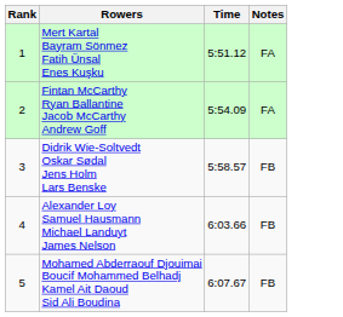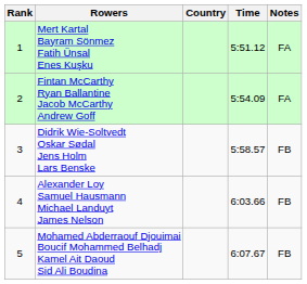 <table class="wikitable" style="text-align:center">
 <tr>
 <th>Rank</th>
 <th>Rowers</th>
+<th>Country</th>
 <th>Time</th>
 <th>Notes</th>
 </tr>
 <tr bgcolor=ccffcc>
 <td>1</td>
 <td align="left"><a href='#'>Mert Kartal</a><br><a href='#'>Bayram Sönmez</a><br><a href='#'>Fatih Ünsal</a><br><a href='#'>Enes Kuşku</a></td>
+<td align="left"></td>
 <td>5:51.12</td>
 <td>FA</td>
 </tr>
 <tr bgcolor=ccffcc>
 <td>2</td>
 <td align="left"><a href='#'>Fintan McCarthy</a><br><a href='#'>Ryan Ballantine</a><br><a href='#'>Jacob McCarthy</a><br><a href='#'>Andrew Goff</a></td>
+<td align="left"></td>
 <td>5:54.09</td>
 <td>FA</td>
 </tr>
 <tr>
 <td>3</td>
 <td align="left"><a href='#'>Didrik Wie-Soltvedt</a><br><a href='#'>Oskar Sødal</a><br><a href='#'>Jens Holm</a><br><a href='#'>Lars Benske</a></td>
+<td align="left"></td>
 <td>5:58.57</td>
 <td>FB</td>
 </tr>
 <tr>
 <td>4</td>
 <td align="left"><a href='#'>Alexander Loy</a><br><a href='#'>Samuel Hausmann</a><br><a href='#'>Michael Landuyt</a><br><a href='#'>James Nelson</a></td>
+<td align="left"></td>
 <td>6:03.66</td>
 <td>FB</td>
 </tr>
 <tr>
 <td>5</td>
 <td align="left"><a href='#'>Mohamed Abderraouf Djouimai</a><br><a href='#'>Boucif Mohammed Belhadj</a><br><a href='#'>Kamel Ait Daoud</a><br><a href='#'>Sid Ali Boudina</a></td>
+<td align="left"></td>
 <td>6:07.67</td>
 <td>FB</td>
 </tr>
 </table>
